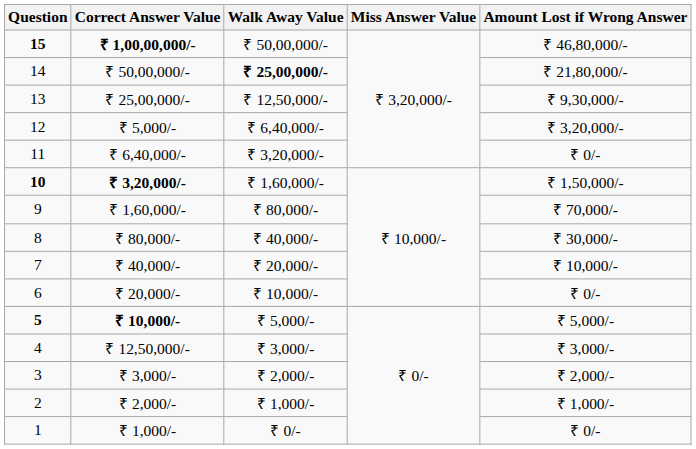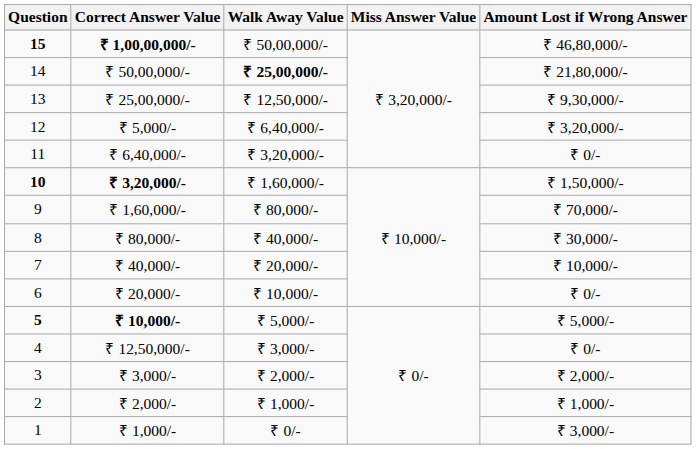 <table class="wikitable" style="font-size: 95%; text-align: center;">
 <tr>
 <th><strong>Question</strong></th>
 <th><strong>Correct Answer Value</strong></th>
 <th><strong>Walk Away Value</strong></th>
 <th><strong>Miss Answer Value</strong></th>
 <th><strong>Amount Lost if Wrong Answer</strong></th>
 </tr>
 <tr>
 <td><strong>15</strong></td>
 <td><strong>₹ 1,00,00,000/-</strong></td>
 <td>₹ 50,00,000/-</td>
 <td rowspan="5">₹ 3,20,000/-</td>
 <td>₹ 46,80,000/-</td>
 </tr>
 <tr>
 <td>14</td>
 <td>₹ 50,00,000/-</td>
 <td><strong>₹ 25,00,000/-</strong></td>
 <td>₹ 21,80,000/-</td>
 </tr>
 <tr>
 <td>13</td>
 <td>₹ 25,00,000/-</td>
 <td>₹ 12,50,000/-</td>
 <td>₹ 9,30,000/-</td>
 </tr>
 <tr>
 <td>12</td>
 <td>₹ 5,000/-</td>
 <td>₹ 6,40,000/-</td>
 <td>₹ 3,20,000/-</td>
 </tr>
 <tr>
 <td>11</td>
 <td>₹ 6,40,000/-</td>
 <td>₹ 3,20,000/-</td>
 <td>₹ 0/-</td>
 </tr>
 <tr>
 <td><strong>10</strong></td>
 <td><strong>₹ 3,20,000/-</strong></td>
 <td>₹ 1,60,000/-</td>
 <td rowspan="5">₹ 10,000/-</td>
 <td>₹ 1,50,000/-</td>
 </tr>
 <tr>
 <td>9</td>
 <td>₹ 1,60,000/-</td>
 <td>₹ 80,000/-</td>
 <td>₹ 70,000/-</td>
 </tr>
 <tr>
 <td>8</td>
 <td>₹ 80,000/-</td>
 <td>₹ 40,000/-</td>
 <td>₹ 30,000/-</td>
 </tr>
 <tr>
 <td>7</td>
 <td>₹ 40,000/-</td>
 <td>₹ 20,000/-</td>
 <td>₹ 10,000/-</td>
 </tr>
 <tr>
 <td>6</td>
 <td>₹ 20,000/-</td>
 <td>₹ 10,000/-</td>
 <td>₹ 0/-</td>
 </tr>
 <tr>
 <td><strong>5</strong></td>
 <td><strong>₹ 10,000/-</strong></td>
 <td>₹ 5,000/-</td>
 <td rowspan="5">₹ 0/-</td>
 <td>₹ 5,000/-</td>
 </tr>
 <tr>
 <td>4</td>
 <td>₹ 12,50,000/-</td>
 <td>₹ 3,000/-</td>
-<td>₹ 3,000/-</td>
+<td>₹ 0/-</td>
 </tr>
 <tr>
 <td>3</td>
 <td>₹ 3,000/-</td>
 <td>₹ 2,000/-</td>
 <td>₹ 2,000/-</td>
 </tr>
 <tr>
 <td>2</td>
 <td>₹ 2,000/-</td>
 <td>₹ 1,000/-</td>
 <td>₹ 1,000/-</td>
 </tr>
 <tr>
 <td>1</td>
 <td>₹ 1,000/-</td>
 <td>₹ 0/-</td>
-<td>₹ 0/-</td>
+<td>₹ 3,000/-</td>
 </tr>
 </table>
